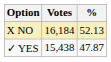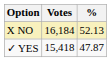 <table class="wikitable">
 <tr>
 <th>Option</th>
 <th>Votes</th>
 <th>%</th>
 </tr>
 <tr>
 <td style=background:#f8f1bd>X NO</td>
 <td style=background:#f8f1bd>16,184</td>
 <td style=background:#f8f1bd>52.13</td>
 </tr>
 <tr>
 <td>✓ YES</td>
-<td>15,438</td>
+<td>15,418</td>
 <td>47.87</td>
 </tr>
 </table>
